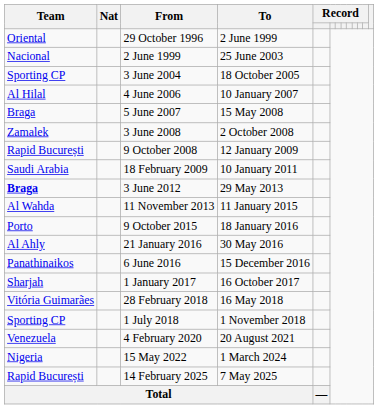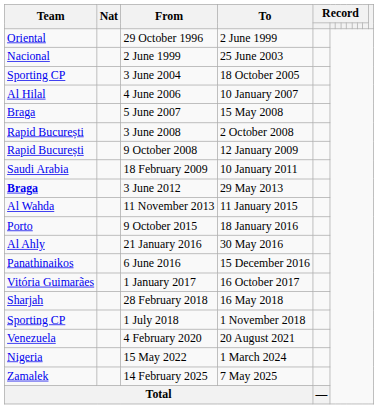 <table class="wikitable" style="text-align:center">
 <tr>
 <th rowspan="2">Team</th>
 <th rowspan="2">Nat</th>
 <th rowspan="2">From</th>
 <th rowspan="2">To</th>
 <th colspan="8">Record</th>
 <th rowspan="2"></th>
 </tr>
 <tr>
 <th></th>
 <th></th>
 <th></th>
 <th></th>
 <th></th>
 <th></th>
 <th></th>
 <th></th>
 </tr>
 <tr>
 <td align="left"><a href='#'>Oriental</a></td>
 <td></td>
 <td align="left">29 October 1996</td>
 <td align="left">2 June 1999<br></td>
 <td></td>
 </tr>
 <tr>
 <td align="left"><a href='#'>Nacional</a></td>
 <td></td>
 <td align="left">2 June 1999</td>
 <td align="left">25 June 2003<br></td>
 <td></td>
 </tr>
 <tr>
 <td align="left"><a href='#'>Sporting CP</a></td>
 <td></td>
 <td align="left">3 June 2004</td>
 <td align="left">18 October 2005<br></td>
 <td></td>
 </tr>
 <tr>
 <td align="left"><a href='#'>Al Hilal</a></td>
 <td></td>
 <td align="left">4 June 2006</td>
 <td align="left">10 January 2007<br></td>
 <td></td>
 </tr>
 <tr>
 <td align="left"><a href='#'>Braga</a></td>
 <td></td>
 <td align="left">5 June 2007</td>
 <td align="left">15 May 2008<br></td>
 <td></td>
 </tr>
 <tr>
-<td align="left"><a href='#'>Zamalek</a></td>
+<td align="left"><a href='#'>Rapid București</a></td>
 <td></td>
 <td align="left">3 June 2008</td>
 <td align="left">2 October 2008<br></td>
 <td></td>
 </tr>
 <tr>
 <td align="left"><a href='#'>Rapid București</a></td>
 <td></td>
 <td align="left">9 October 2008</td>
 <td align="left">12 January 2009<br></td>
 <td></td>
 </tr>
 <tr>
 <td align="left"><a href='#'>Saudi Arabia</a></td>
 <td></td>
 <td align="left">18 February 2009</td>
 <td align="left">10 January 2011<br></td>
 <td></td>
 </tr>
 <tr>
 <td align="left"><strong><a href='#'>Braga</a></strong></td>
 <td></td>
 <td align="left">3 June 2012</td>
 <td align="left">29 May 2013<br></td>
 <td></td>
 </tr>
 <tr>
 <td align="left"><a href='#'>Al Wahda</a></td>
 <td></td>
 <td align="left">11 November 2013</td>
 <td align="left">11 January 2015<br></td>
 <td></td>
 </tr>
 <tr>
 <td align="left"><a href='#'>Porto</a></td>
 <td></td>
 <td align="left">9 October 2015</td>
 <td align="left">18 January 2016<br></td>
 <td></td>
 </tr>
 <tr>
 <td align="left"><a href='#'>Al Ahly</a></td>
 <td></td>
 <td align="left">21 January 2016</td>
 <td align="left">30 May 2016<br></td>
 <td></td>
 </tr>
 <tr>
 <td align="left"><a href='#'>Panathinaikos</a></td>
 <td></td>
 <td align="left">6 June 2016</td>
 <td align="left">15 December 2016<br></td>
 <td></td>
 </tr>
 <tr>
-<td align="left"><a href='#'>Sharjah</a></td>
+<td align="left"><a href='#'>Vitória Guimarães</a></td>
 <td></td>
 <td align="left">1 January 2017</td>
 <td align="left">16 October 2017<br></td>
 <td></td>
 </tr>
 <tr>
-<td align="left"><a href='#'>Vitória Guimarães</a></td>
+<td align="left"><a href='#'>Sharjah</a></td>
 <td></td>
 <td align="left">28 February 2018</td>
 <td align="left">16 May 2018<br></td>
 <td></td>
 </tr>
 <tr>
 <td align="left"><a href='#'>Sporting CP</a></td>
 <td></td>
 <td align="left">1 July 2018</td>
 <td align="left">1 November 2018<br></td>
 <td></td>
 </tr>
 <tr>
 <td align="left"><a href='#'>Venezuela</a></td>
 <td></td>
 <td align="left">4 February 2020</td>
 <td align="left">20 August 2021<br></td>
 <td></td>
 </tr>
 <tr>
 <td align="left"><a href='#'>Nigeria</a></td>
 <td></td>
 <td align="left">15 May 2022</td>
 <td align="left">1 March 2024<br></td>
 <td></td>
 </tr>
 <tr>
-<td align="left"><a href='#'>Rapid București</a></td>
+<td align="left"><a href='#'>Zamalek</a></td>
 <td></td>
 <td align="left">14 February 2025</td>
 <td align="left">7 May 2025<br></td>
 <td></td>
 </tr>
 <tr>
 <th colspan=4>Total<br></th>
 <th>—</th>
 </tr>
 </table>
